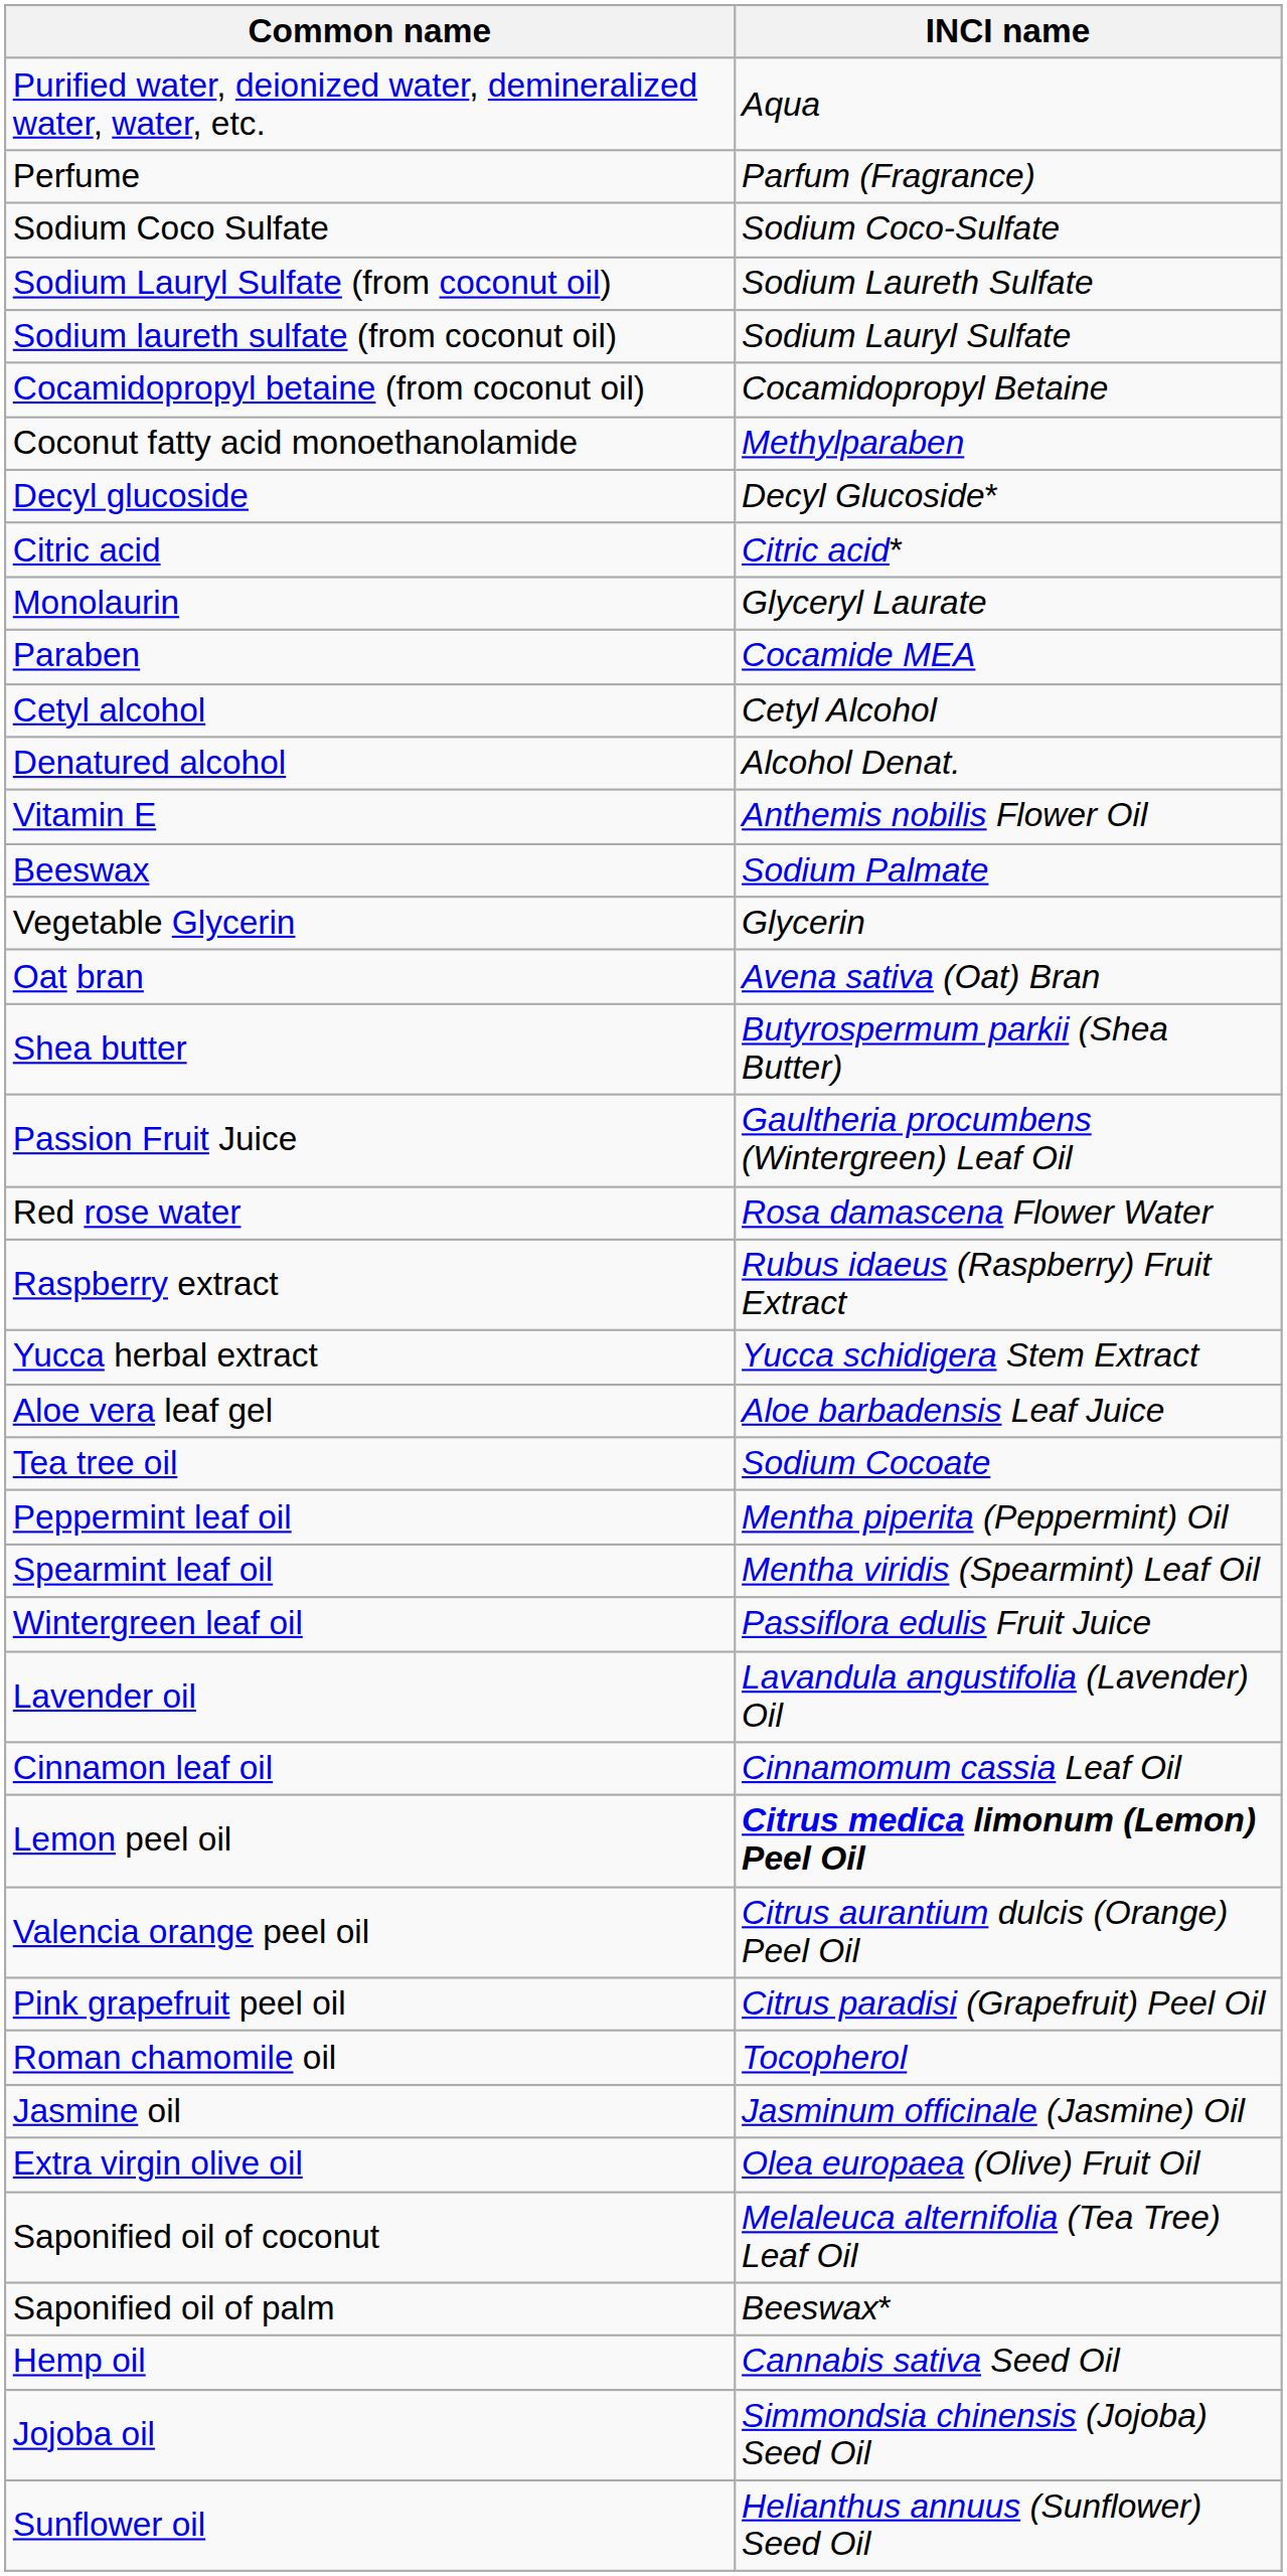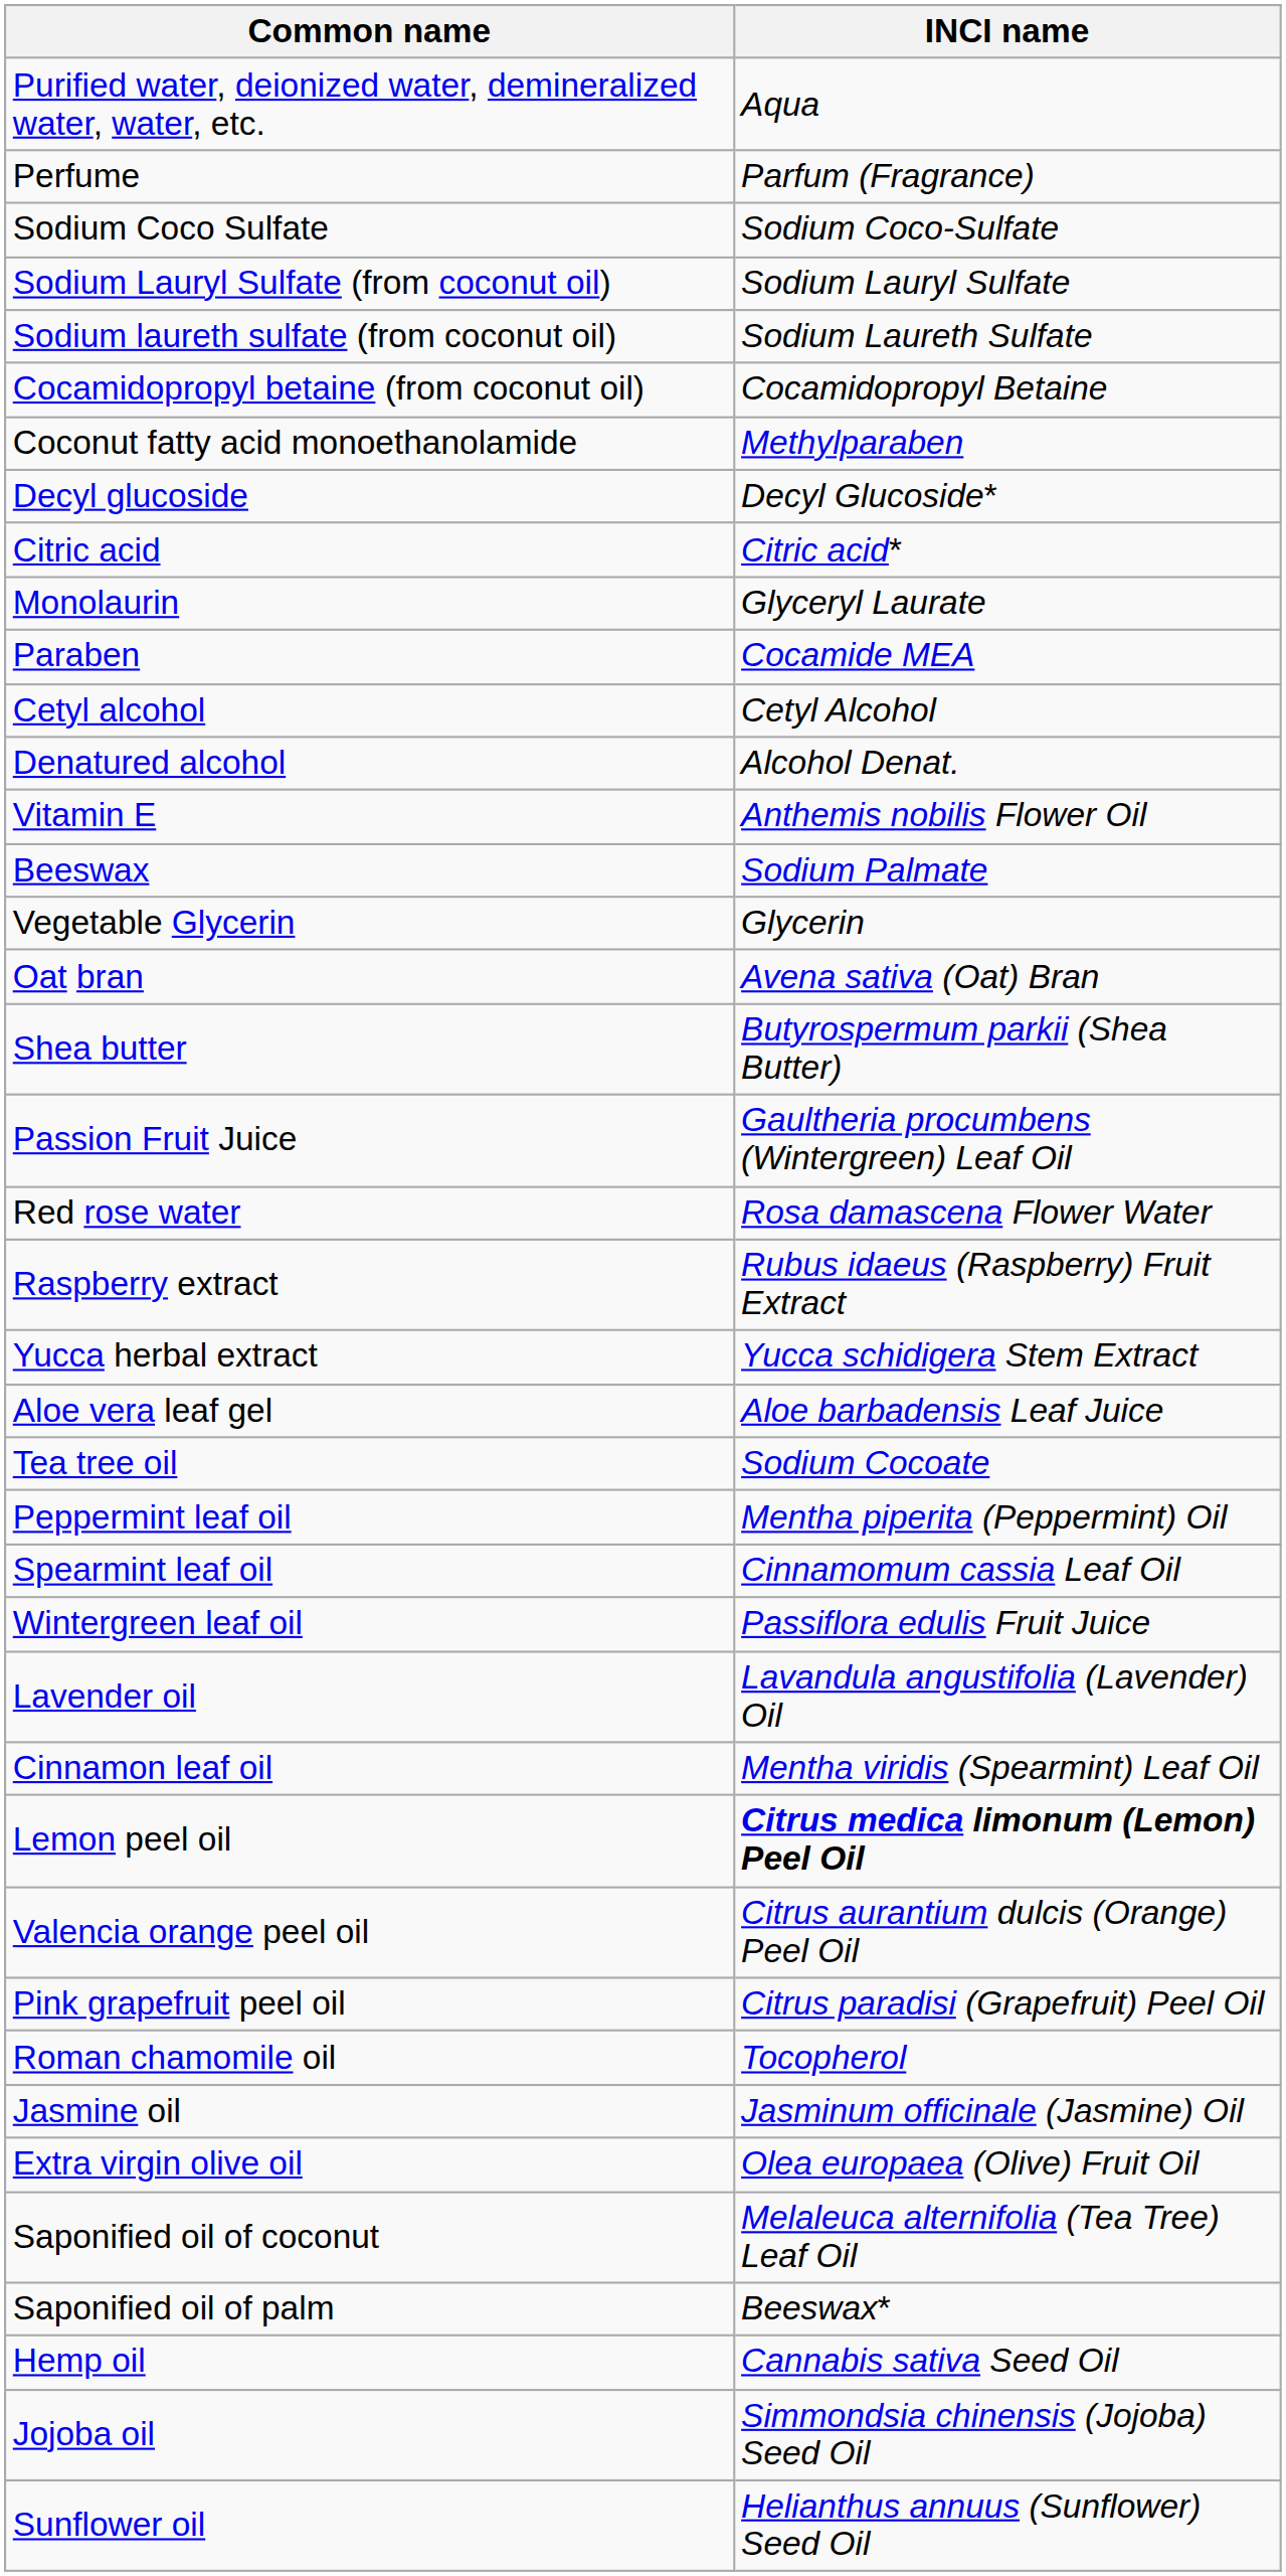 <table class="wikitable sortable">
 <tr>
 <th><strong>Common name</strong></th>
 <th><strong>INCI name</strong></th>
 </tr>
 <tr ---->
 <td><a href='#'>Purified water</a>, <a href='#'>deionized water</a>, <a href='#'>demineralized water</a>, <a href='#'>water</a>, etc.</td>
 <td><em>Aqua</em></td>
 </tr>
 <tr ---->
 <td>Perfume</td>
 <td><em>Parfum (Fragrance)</em></td>
 </tr>
 <tr ---->
 <td>Sodium Coco Sulfate</td>
 <td><em>Sodium Coco-Sulfate</em></td>
 </tr>
 <tr ---->
 <td><a href='#'>Sodium Lauryl Sulfate</a> (from <a href='#'>coconut oil</a>)</td>
-<td><em>Sodium Laureth Sulfate</em></td>
+<td><em>Sodium Lauryl Sulfate</em></td>
 </tr>
 <tr ---->
 <td><a href='#'>Sodium laureth sulfate</a> (from coconut oil)</td>
-<td><em>Sodium Lauryl Sulfate</em></td>
+<td><em>Sodium Laureth Sulfate</em></td>
 </tr>
 <tr ---->
 <td><a href='#'>Cocamidopropyl betaine</a> (from coconut oil)</td>
 <td><em>Cocamidopropyl Betaine</em></td>
 </tr>
 <tr ---->
 <td>Coconut fatty acid monoethanolamide</td>
 <td><em><a href='#'>Methylparaben</a></em></td>
 </tr>
 <tr ---->
 <td><a href='#'>Decyl glucoside</a></td>
 <td><em>Decyl Glucoside</em>*</td>
 </tr>
 <tr ---->
 <td><a href='#'>Citric acid</a></td>
 <td><em><a href='#'>Citric acid</a></em>*</td>
 </tr>
 <tr ---->
 <td><a href='#'>Monolaurin</a></td>
 <td><em>Glyceryl Laurate</em></td>
 </tr>
 <tr ---->
 <td><a href='#'>Paraben</a></td>
 <td><em><a href='#'>Cocamide MEA</a></em></td>
 </tr>
 <tr ---->
 <td><a href='#'>Cetyl alcohol</a></td>
 <td><em>Cetyl Alcohol</em></td>
 </tr>
 <tr ---->
 <td><a href='#'>Denatured alcohol</a></td>
 <td><em>Alcohol Denat.</em></td>
 </tr>
 <tr ---->
 <td><a href='#'>Vitamin E</a></td>
 <td><em><a href='#'>Anthemis nobilis</a> Flower Oil</em></td>
 </tr>
 <tr ---->
 <td><a href='#'>Beeswax</a></td>
 <td><em><a href='#'>Sodium Palmate</a></em></td>
 </tr>
 <tr ---->
 <td>Vegetable <a href='#'>Glycerin</a></td>
 <td><em>Glycerin</em></td>
 </tr>
 <tr ---->
 <td><a href='#'>Oat</a> <a href='#'>bran</a></td>
 <td><em><a href='#'>Avena sativa</a> (Oat) Bran</em></td>
 </tr>
 <tr ---->
 <td><a href='#'>Shea butter</a></td>
 <td><em><a href='#'>Butyrospermum parkii</a> (Shea Butter)</em></td>
 </tr>
 <tr ---->
 <td><a href='#'>Passion Fruit</a> Juice</td>
 <td><em><a href='#'>Gaultheria procumbens</a> (Wintergreen) Leaf Oil</em></td>
 </tr>
 <tr ---->
 <td>Red <a href='#'>rose water</a></td>
 <td><em><a href='#'>Rosa damascena</a> Flower Water</em></td>
 </tr>
 <tr ---->
 <td><a href='#'>Raspberry</a> extract</td>
 <td><em><a href='#'>Rubus idaeus</a> (Raspberry) Fruit Extract</em></td>
 </tr>
 <tr ---->
 <td><a href='#'>Yucca</a> herbal extract</td>
 <td><em><a href='#'>Yucca schidigera</a> Stem Extract</em></td>
 </tr>
 <tr ---->
 <td><a href='#'>Aloe vera</a> leaf gel</td>
 <td><em><a href='#'>Aloe barbadensis</a> Leaf Juice</em></td>
 </tr>
 <tr ---->
 <td><a href='#'>Tea tree oil</a></td>
 <td><em><a href='#'>Sodium Cocoate</a></em></td>
 </tr>
 <tr ---->
 <td><a href='#'>Peppermint leaf oil</a></td>
 <td><em><a href='#'>Mentha piperita</a> (Peppermint) Oil</em></td>
 </tr>
 <tr ---->
 <td><a href='#'>Spearmint leaf oil</a></td>
-<td><em><a href='#'>Mentha viridis</a> (Spearmint) Leaf Oil</em></td>
+<td><em><a href='#'>Cinnamomum cassia</a> Leaf Oil</em></td>
 </tr>
 <tr ---->
 <td><a href='#'>Wintergreen leaf oil</a></td>
 <td><em><a href='#'>Passiflora edulis</a> Fruit Juice</em></td>
 </tr>
 <tr ---->
 <td><a href='#'>Lavender oil</a></td>
 <td><em><a href='#'>Lavandula angustifolia</a> (Lavender) Oil</em></td>
 </tr>
 <tr ---->
 <td><a href='#'>Cinnamon leaf oil</a></td>
-<td><em><a href='#'>Cinnamomum cassia</a> Leaf Oil</em></td>
+<td><em><a href='#'>Mentha viridis</a> (Spearmint) Leaf Oil</em></td>
 </tr>
 <tr ---->
 <td><a href='#'>Lemon</a> peel oil</td>
 <td><strong><em><a href='#'>Citrus medica</a> limonum (Lemon) Peel Oil</em></strong></td>
 </tr>
 <tr ---->
 <td><a href='#'>Valencia orange</a> peel oil</td>
 <td><em><a href='#'>Citrus aurantium</a> dulcis (Orange) Peel Oil</em></td>
 </tr>
 <tr ---->
 <td><a href='#'>Pink grapefruit</a> peel oil</td>
 <td><em><a href='#'>Citrus paradisi</a> (Grapefruit) Peel Oil</em></td>
 </tr>
 <tr ---->
 <td><a href='#'>Roman chamomile</a> oil</td>
 <td><em><a href='#'>Tocopherol</a></em></td>
 </tr>
 <tr ---->
 <td><a href='#'>Jasmine</a> oil</td>
 <td><em><a href='#'>Jasminum officinale</a> (Jasmine) Oil</em></td>
 </tr>
 <tr ---->
 <td><a href='#'>Extra virgin olive oil</a></td>
 <td><em><a href='#'>Olea europaea</a> (Olive) Fruit Oil</em></td>
 </tr>
 <tr ---->
 <td>Saponified oil of coconut</td>
 <td><em><a href='#'>Melaleuca alternifolia</a> (Tea Tree) Leaf Oil</em></td>
 </tr>
 <tr ---->
 <td>Saponified oil of palm</td>
 <td><em>Beeswax</em>*</td>
 </tr>
 <tr ---->
 <td><a href='#'>Hemp oil</a></td>
 <td><em><a href='#'>Cannabis sativa</a> Seed Oil</em></td>
 </tr>
 <tr ---->
 <td><a href='#'>Jojoba oil</a></td>
 <td><em><a href='#'>Simmondsia chinensis</a> (Jojoba) Seed Oil</em></td>
 </tr>
 <tr ---->
 <td><a href='#'>Sunflower oil</a></td>
 <td><em><a href='#'>Helianthus annuus</a> (Sunflower) Seed Oil</em></td>
 </tr>
 </table>
